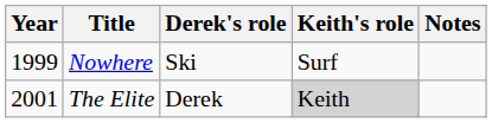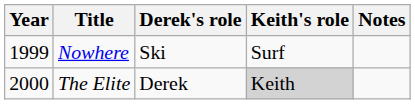 <table class="wikitable">
 <tr>
 <th>Year</th>
 <th>Title</th>
 <th>Derek's role</th>
 <th>Keith's role</th>
 <th>Notes</th>
 </tr>
 <tr>
 <td>1999</td>
 <td><em><a href='#'>Nowhere</a></em></td>
 <td>Ski</td>
 <td>Surf</td>
 <td></td>
 </tr>
 <tr>
-<td>2001</td>
+<td>2000</td>
 <td><em>The Elite</em></td>
 <td>Derek</td>
 <td style="background: lightgrey;">Keith</td>
 <td></td>
 </tr>
 </table>
